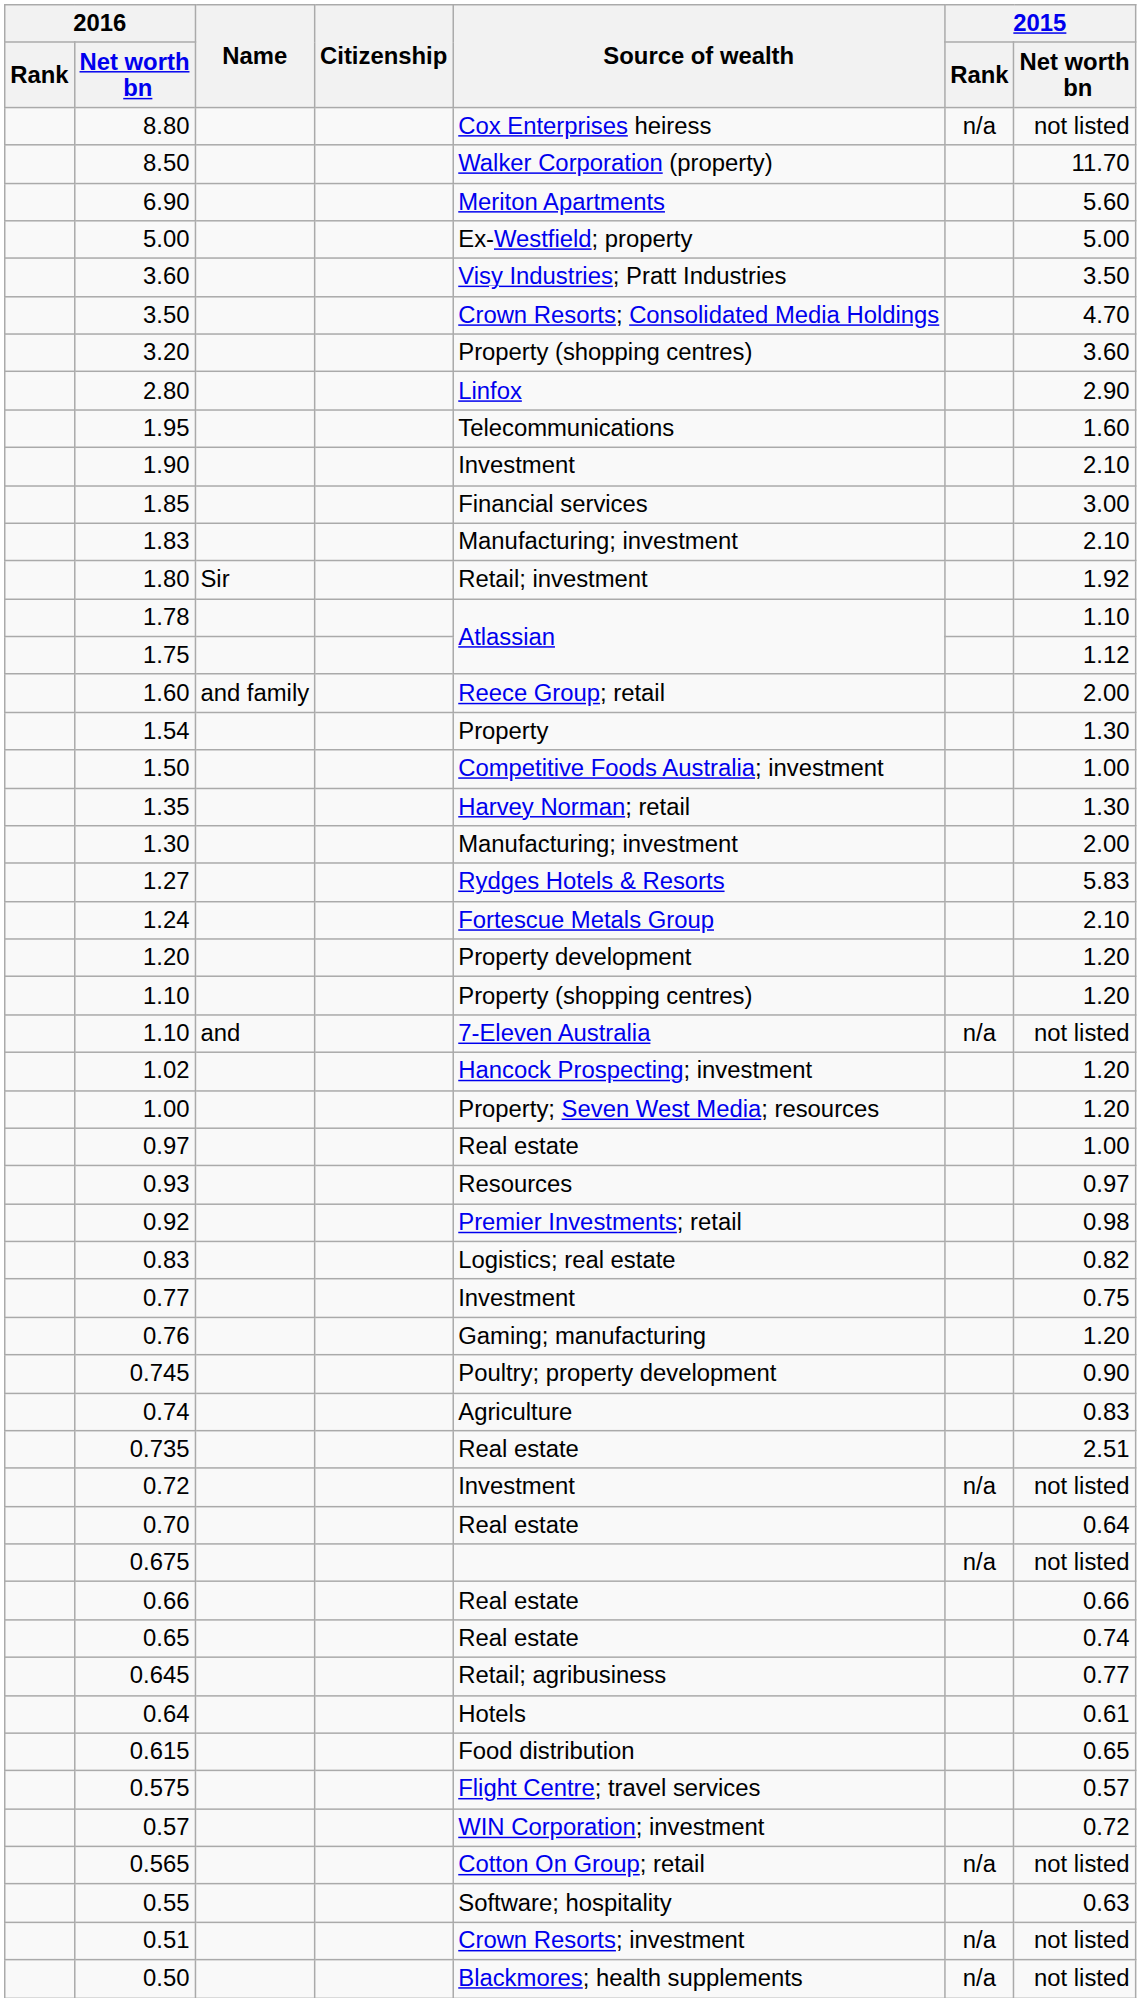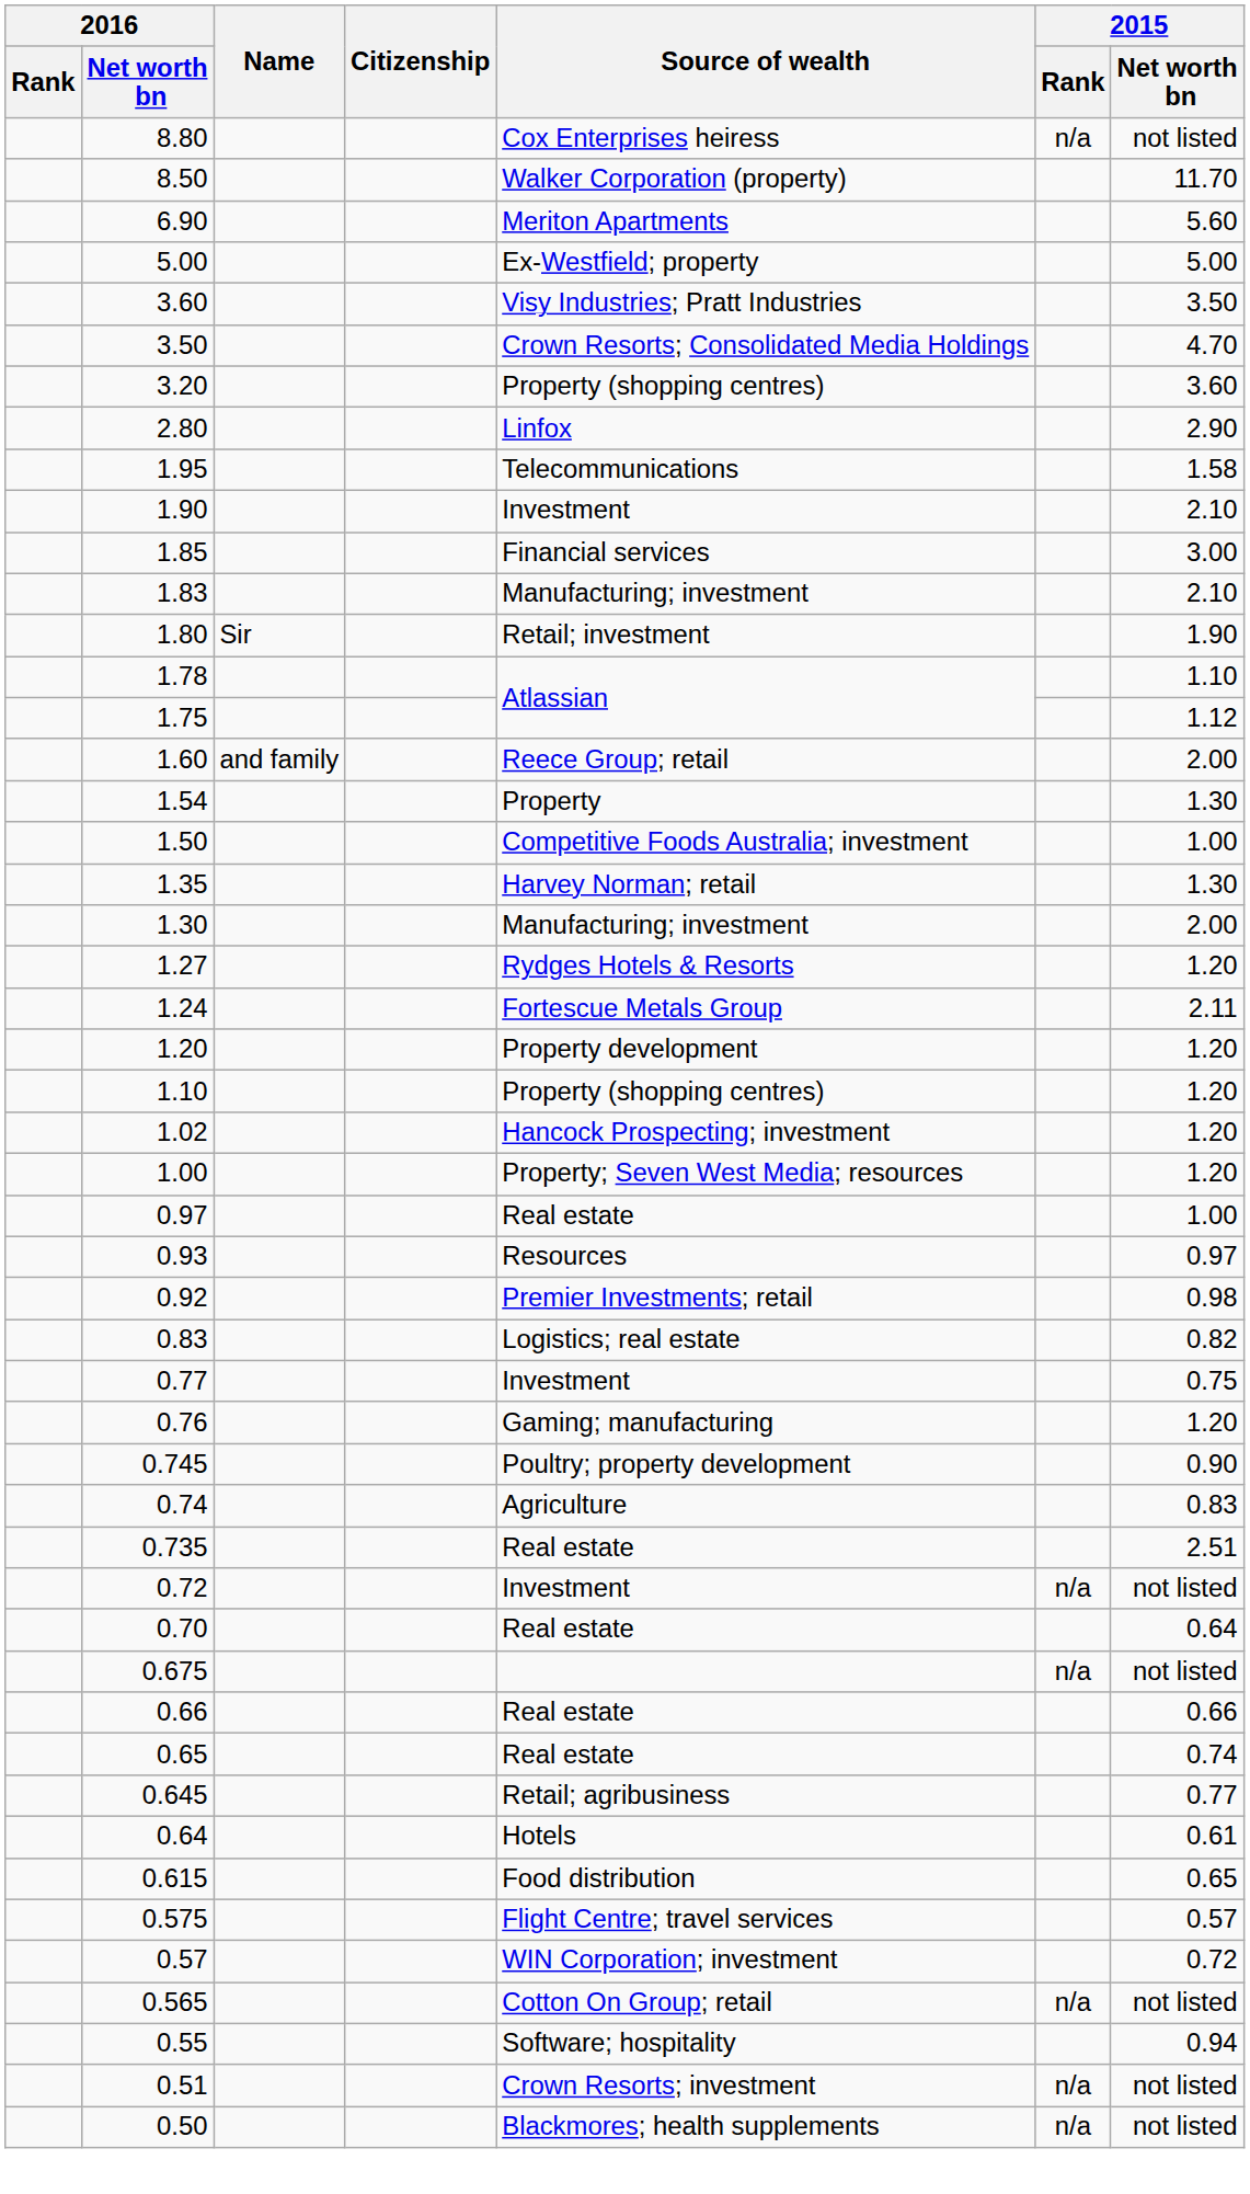 <table class="wikitable sortable">
 <tr>
 <th colspan=2>2016</th>
 <th rowspan=2>Name</th>
 <th rowspan=2>Citizenship</th>
 <th rowspan=2>Source of wealth</th>
 <th colspan=2><a href='#'>2015</a></th>
 </tr>
 <tr>
 <th>Rank</th>
 <th><a href='#'>Net worth</a><br> <a href='#'>bn</a></th>
 <th>Rank</th>
 <th>Net worth<br> bn</th>
 </tr>
 <tr>
 <td align="center"> </td>
 <td align="right">8.80 </td>
 <td></td>
 <td></td>
 <td><a href='#'>Cox Enterprises</a> heiress</td>
 <td align=center>n/a</td>
 <td align=right>not listed</td>
 </tr>
 <tr>
 <td align="center"> </td>
 <td align=right>8.50 </td>
 <td></td>
 <td></td>
 <td><a href='#'>Walker Corporation</a> (property)</td>
 <td align=center> </td>
 <td align=right>11.70 </td>
 </tr>
 <tr>
 <td align=center> </td>
 <td align=right>6.90 </td>
 <td></td>
 <td></td>
 <td><a href='#'>Meriton Apartments</a></td>
 <td align=center> </td>
 <td align=right>5.60 </td>
 </tr>
 <tr>
 <td align=center> </td>
 <td align=right>5.00 </td>
 <td></td>
 <td></td>
 <td>Ex-<a href='#'>Westfield</a>; property</td>
 <td align=center> </td>
 <td align=right>5.00 </td>
 </tr>
 <tr>
 <td align=center> </td>
 <td align=right>3.60 </td>
 <td></td>
 <td></td>
 <td><a href='#'>Visy Industries</a>; Pratt Industries</td>
 <td align=center> </td>
 <td align=right>3.50 </td>
 </tr>
 <tr>
 <td align=center> </td>
 <td align=right>3.50 </td>
 <td></td>
 <td></td>
 <td><a href='#'>Crown Resorts</a>; <a href='#'>Consolidated Media Holdings</a></td>
 <td align=center> </td>
 <td align=right>4.70 </td>
 </tr>
 <tr>
 <td align=center> </td>
 <td align=right>3.20 </td>
 <td></td>
 <td></td>
 <td>Property (shopping centres)</td>
 <td align=center> </td>
 <td align=right>3.60 </td>
 </tr>
 <tr>
 <td align=center> </td>
 <td align=right>2.80 </td>
 <td></td>
 <td></td>
 <td><a href='#'>Linfox</a></td>
 <td align=center> </td>
 <td align=right>2.90 </td>
 </tr>
 <tr>
 <td align=center> </td>
 <td align=right>1.95 </td>
 <td></td>
 <td></td>
 <td>Telecommunications</td>
 <td align=center> </td>
-<td align=right>1.60 </td>
+<td align=right>1.58 </td>
 </tr>
 <tr>
 <td align=center> </td>
 <td align=right>1.90 </td>
 <td></td>
 <td></td>
 <td>Investment</td>
 <td align=center> </td>
 <td align=right>2.10 </td>
 </tr>
 <tr>
 <td align=center> </td>
 <td align=right>1.85 </td>
 <td></td>
 <td></td>
 <td>Financial services</td>
 <td align=center> </td>
 <td align=right>3.00 </td>
 </tr>
 <tr>
 <td align=center> </td>
 <td align=right>1.83 </td>
 <td></td>
 <td></td>
 <td>Manufacturing; investment</td>
 <td align=center> </td>
 <td align=right>2.10 </td>
 </tr>
 <tr>
 <td align=center> </td>
 <td align=right>1.80 </td>
 <td>Sir </td>
 <td><br></td>
 <td>Retail; investment</td>
 <td align=center> </td>
-<td align=right>1.92 </td>
+<td align=right>1.90 </td>
 </tr>
 <tr>
 <td align=center> </td>
 <td align=right>1.78 </td>
 <td></td>
 <td></td>
 <td rowspan=2><a href='#'>Atlassian</a></td>
 <td align=center> </td>
 <td align=right>1.10 </td>
 </tr>
 <tr>
 <td align=center> </td>
 <td align=right>1.75 </td>
 <td></td>
 <td></td>
 <td align=center> </td>
 <td align=right>1.12 </td>
 </tr>
 <tr>
 <td align=center> </td>
 <td align=right>1.60 </td>
 <td> and family</td>
 <td></td>
 <td><a href='#'>Reece Group</a>; retail</td>
 <td align=center> </td>
 <td align=right>2.00 </td>
 </tr>
 <tr>
 <td align=center> </td>
 <td align=right>1.54 </td>
 <td></td>
 <td></td>
 <td>Property</td>
 <td align=center> </td>
 <td align=right>1.30 </td>
 </tr>
 <tr>
 <td align=center> </td>
 <td align=right>1.50 </td>
 <td></td>
 <td></td>
 <td><a href='#'>Competitive Foods Australia</a>; investment</td>
 <td align=center> </td>
 <td align=right>1.00 </td>
 </tr>
 <tr>
 <td align=center> </td>
 <td align=right>1.35 </td>
 <td></td>
 <td></td>
 <td><a href='#'>Harvey Norman</a>; retail</td>
 <td align=center> </td>
 <td align=right>1.30 </td>
 </tr>
 <tr>
 <td align=center> </td>
 <td align=right>1.30 </td>
 <td></td>
 <td></td>
 <td>Manufacturing; investment</td>
 <td align=center> </td>
 <td align=right>2.00 </td>
 </tr>
 <tr>
 <td align=center> </td>
 <td align=right>1.27 </td>
 <td></td>
 <td></td>
 <td><a href='#'>Rydges Hotels & Resorts</a></td>
 <td align=center> </td>
-<td align=right>5.83 </td>
+<td align=right>1.20 </td>
 </tr>
 <tr>
 <td align=center> </td>
 <td align=right>1.24 </td>
 <td></td>
 <td></td>
 <td><a href='#'>Fortescue Metals Group</a></td>
 <td align=center> </td>
-<td align=right>2.10 </td>
+<td align=right>2.11 </td>
 </tr>
 <tr>
 <td align=center> </td>
 <td align=right>1.20 </td>
 <td></td>
 <td></td>
 <td>Property development</td>
 <td align=center> </td>
 <td align=right>1.20 </td>
 </tr>
 <tr>
 <td align=center> </td>
 <td align=right>1.10 </td>
 <td></td>
 <td></td>
 <td>Property (shopping centres)</td>
 <td align=center> </td>
 <td align=right>1.20 </td>
-</tr>
-<tr>
-<td align=center> </td>
-<td align=right>1.10 </td>
-<td> and </td>
-<td></td>
-<td><a href='#'>7-Eleven Australia</a></td>
-<td align=center>n/a</td>
-<td align=right>not listed</td>
 </tr>
 <tr>
 <td align=center> </td>
 <td align=right>1.02 </td>
 <td></td>
 <td></td>
 <td><a href='#'>Hancock Prospecting</a>; investment</td>
 <td align=center> </td>
 <td align=right>1.20 </td>
 </tr>
 <tr>
 <td align=center> </td>
 <td align=right>1.00 </td>
 <td></td>
 <td></td>
 <td>Property; <a href='#'>Seven West Media</a>; resources</td>
 <td align=center> </td>
 <td align=right>1.20 </td>
 </tr>
 <tr>
 <td align=center> </td>
 <td align=right>0.97 </td>
 <td></td>
 <td></td>
 <td>Real estate</td>
 <td align=center> </td>
 <td align=right>1.00 </td>
 </tr>
 <tr>
 <td align=center> </td>
 <td align=right>0.93 </td>
 <td></td>
 <td></td>
 <td>Resources</td>
 <td align=center> </td>
 <td align=right>0.97 </td>
 </tr>
 <tr>
 <td align=center> </td>
 <td align=right>0.92 </td>
 <td></td>
 <td></td>
 <td><a href='#'>Premier Investments</a>; retail</td>
 <td align=center> </td>
 <td align=right>0.98 </td>
 </tr>
 <tr>
 <td align=center> </td>
 <td align=right>0.83 </td>
 <td></td>
 <td></td>
 <td>Logistics; real estate</td>
 <td align=center> </td>
 <td align=right>0.82 </td>
 </tr>
 <tr>
 <td align=center> </td>
 <td align=right>0.77 </td>
 <td></td>
 <td></td>
 <td>Investment</td>
 <td align=center> </td>
 <td align=right>0.75 </td>
 </tr>
 <tr>
 <td align=center> </td>
 <td align=right>0.76 </td>
 <td></td>
 <td></td>
 <td>Gaming; manufacturing</td>
 <td align=center> </td>
 <td align=right>1.20 </td>
 </tr>
 <tr>
 <td align=center> </td>
 <td align=right>0.745 </td>
 <td></td>
 <td></td>
 <td>Poultry; property development</td>
 <td align=center> </td>
 <td align=right>0.90 </td>
 </tr>
 <tr>
 <td align=center> </td>
 <td align=right>0.74 </td>
 <td></td>
 <td></td>
 <td>Agriculture</td>
 <td align=center> </td>
 <td align=right>0.83 </td>
 </tr>
 <tr>
 <td align=center> </td>
 <td align=right>0.735 </td>
 <td></td>
 <td></td>
 <td>Real estate</td>
 <td align=center> </td>
 <td align=right>2.51 </td>
 </tr>
 <tr>
 <td align=center> </td>
 <td align=right>0.72 </td>
 <td></td>
 <td></td>
 <td>Investment</td>
 <td align=center>n/a</td>
 <td align=right>not listed</td>
 </tr>
 <tr>
 <td align=center> </td>
 <td align=right>0.70 </td>
 <td></td>
 <td></td>
 <td>Real estate</td>
 <td align=center> </td>
 <td align=right>0.64 </td>
 </tr>
 <tr>
 <td align=center> </td>
 <td align=right>0.675 </td>
 <td></td>
 <td></td>
 <td></td>
 <td align=center>n/a</td>
 <td align=right>not listed</td>
 </tr>
 <tr>
 <td align=center> </td>
 <td align=right>0.66 </td>
 <td></td>
 <td></td>
 <td>Real estate</td>
 <td align=center> </td>
 <td align=right>0.66 </td>
 </tr>
 <tr>
 <td align=center> </td>
 <td align=right>0.65 </td>
 <td></td>
 <td></td>
 <td>Real estate</td>
 <td align=center> </td>
 <td align=right>0.74 </td>
 </tr>
 <tr>
 <td align=center> </td>
 <td align=right>0.645 </td>
 <td></td>
 <td></td>
 <td>Retail; agribusiness</td>
 <td align=center> </td>
 <td align=right>0.77 </td>
 </tr>
 <tr>
 <td align=center> </td>
 <td align=right>0.64 </td>
 <td></td>
 <td></td>
 <td>Hotels</td>
 <td align=center> </td>
 <td align=right>0.61 </td>
 </tr>
 <tr>
 <td align=center> </td>
 <td align=right>0.615 </td>
 <td></td>
 <td></td>
 <td>Food distribution</td>
 <td align=center> </td>
 <td align=right>0.65 </td>
 </tr>
 <tr>
 <td align=center> </td>
 <td align=right>0.575 </td>
 <td></td>
 <td></td>
 <td><a href='#'>Flight Centre</a>; travel services</td>
 <td align=center> </td>
 <td align=right>0.57 </td>
 </tr>
 <tr>
 <td align=center> </td>
 <td align=right>0.57 </td>
 <td></td>
 <td></td>
 <td><a href='#'>WIN Corporation</a>; investment</td>
 <td align=center> </td>
 <td align=right>0.72 </td>
 </tr>
 <tr>
 <td align=center> </td>
 <td align=right>0.565 </td>
 <td></td>
 <td></td>
 <td><a href='#'>Cotton On Group</a>; retail</td>
 <td align=center>n/a</td>
 <td align=right>not listed</td>
 </tr>
 <tr>
 <td align=center> </td>
 <td align=right>0.55 </td>
 <td></td>
 <td></td>
 <td>Software; hospitality</td>
 <td align=center> </td>
-<td align=right>0.63 </td>
+<td align=right>0.94 </td>
 </tr>
 <tr>
 <td align=center> </td>
 <td align=right>0.51 </td>
 <td></td>
 <td></td>
 <td><a href='#'>Crown Resorts</a>; investment</td>
 <td align=center>n/a</td>
 <td align=right>not listed</td>
 </tr>
 <tr>
 <td align=center> </td>
 <td align=right>0.50 </td>
 <td></td>
 <td></td>
 <td><a href='#'>Blackmores</a>; health supplements</td>
 <td align=center>n/a</td>
 <td align=right>not listed</td>
 </tr>
 </table>
